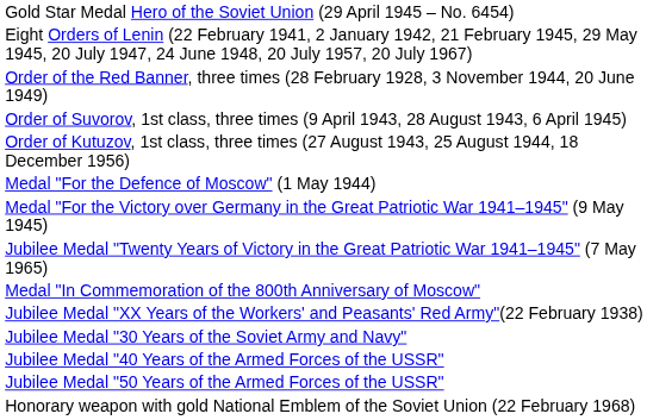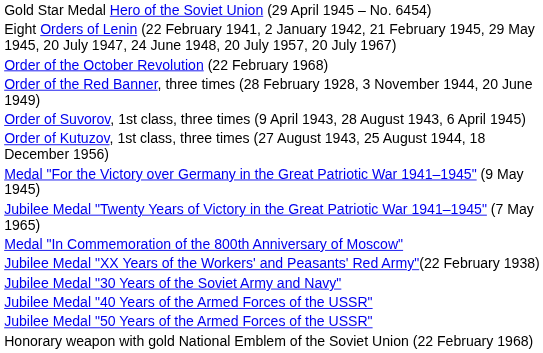 <table>
 <tr>
 <td></td>
 <td>Gold Star Medal <a href='#'>Hero of the Soviet Union</a> (29 April 1945 – No. 6454)</td>
 </tr>
 <tr>
 <td></td>
 <td>Eight <a href='#'>Orders of Lenin</a> (22 February 1941, 2 January 1942, 21 February 1945, 29 May 1945, 20 July 1947, 24 June 1948, 20 July 1957, 20 July 1967)</td>
+</tr>
+<tr>
+<td></td>
+<td><a href='#'>Order of the October Revolution</a> (22 February 1968)</td>
 </tr>
 <tr>
 <td></td>
 <td><a href='#'>Order of the Red Banner</a>, three times (28 February 1928, 3 November 1944, 20 June 1949)</td>
 </tr>
 <tr>
 <td></td>
 <td><a href='#'>Order of Suvorov</a>, 1st class, three times (9 April 1943, 28 August 1943, 6 April 1945)</td>
 </tr>
 <tr>
 <td></td>
 <td><a href='#'>Order of Kutuzov</a>, 1st class, three times (27 August 1943, 25 August 1944, 18 December 1956)</td>
-</tr>
-<tr>
-<td></td>
-<td><a href='#'>Medal "For the Defence of Moscow"</a> (1 May 1944)</td>
 </tr>
 <tr>
 <td></td>
 <td><a href='#'>Medal "For the Victory over Germany in the Great Patriotic War 1941–1945"</a> (9 May 1945)</td>
 </tr>
 <tr>
 <td></td>
 <td><a href='#'>Jubilee Medal "Twenty Years of Victory in the Great Patriotic War 1941–1945"</a> (7 May 1965)</td>
 </tr>
 <tr>
 <td></td>
 <td><a href='#'>Medal "In Commemoration of the 800th Anniversary of Moscow"</a></td>
 </tr>
 <tr>
 <td></td>
 <td><a href='#'>Jubilee Medal "XX Years of the Workers' and Peasants' Red Army"</a>(22 February 1938)</td>
 </tr>
 <tr>
 <td></td>
 <td><a href='#'>Jubilee Medal "30 Years of the Soviet Army and Navy"</a></td>
 </tr>
 <tr>
 <td></td>
 <td><a href='#'>Jubilee Medal "40 Years of the Armed Forces of the USSR"</a></td>
 </tr>
 <tr>
 <td></td>
 <td><a href='#'>Jubilee Medal "50 Years of the Armed Forces of the USSR"</a></td>
 </tr>
 <tr>
 <td></td>
 <td>Honorary weapon with gold National Emblem of the Soviet Union (22 February 1968)</td>
 </tr>
 <tr>
 </tr>
 </table>
